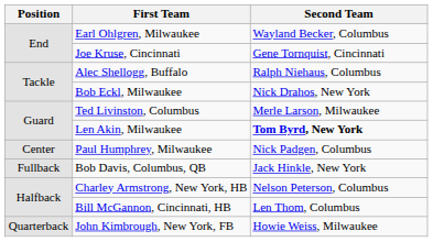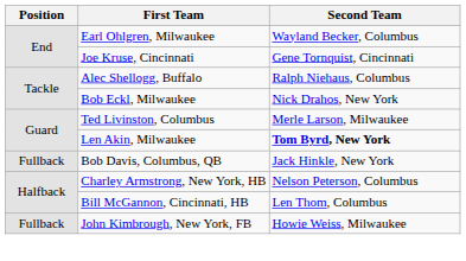 <table class="wikitable">
 <tr>
 <th width=16%>Position</th>
 <th width=42%>First Team</th>
 <th width=42%>Second Team</th>
 </tr>
 <tr>
 <td style="background:    #e3e3e3;" align="center" rowspan="2">End</td>
 <td><a href='#'>Earl Ohlgren</a>,  Milwaukee</td>
 <td><a href='#'>Wayland Becker</a>, Columbus</td>
 </tr>
 <tr>
 <td><a href='#'>Joe Kruse</a>,  Cincinnati</td>
 <td><a href='#'>Gene Tornquist</a>, Cincinnati</td>
 </tr>
 <tr>
 <td style="background:    #e3e3e3;" align="center"   rowspan="2">Tackle</td>
 <td><a href='#'>Alec Shellogg</a>,  Buffalo</td>
 <td><a href='#'>Ralph Niehaus</a>, Columbus</td>
 </tr>
 <tr>
 <td><a href='#'>Bob Eckl</a>,  Milwaukee</td>
 <td><a href='#'>Nick Drahos</a>, New York</td>
 </tr>
 <tr>
 <td style="background:   #e3e3e3;"  align="center"   rowspan="2">Guard</td>
 <td><a href='#'>Ted Livinston</a>,  Columbus</td>
 <td><a href='#'>Merle Larson</a>, Milwaukee</td>
 </tr>
 <tr>
 <td><a href='#'>Len Akin</a>,  Milwaukee</td>
 <td><strong><a href='#'>Tom Byrd</a>, New York</strong></td>
 </tr>
 <tr>
-<td style="background:    #e3e3e3;" align="center">Center</td>
-<td><a href='#'>Paul Humphrey</a>,  Milwaukee</td>
-<td><a href='#'>Nick Padgen</a>, Columbus</td>
-</tr>
-<tr>
 <td style="background:    #e3e3e3;"  align="center">Fullback</td>
 <td>Bob Davis,  Columbus, QB</td>
 <td><a href='#'>Jack Hinkle</a>, New York</td>
 </tr>
 <tr>
 <td style="background:    #e3e3e3;"  align="center"     rowspan="2">Halfback</td>
 <td><a href='#'>Charley Armstrong</a>,  New York, HB</td>
 <td><a href='#'>Nelson Peterson</a>, Columbus</td>
 </tr>
 <tr>
 <td><a href='#'>Bill McGannon</a>,  Cincinnati,  HB</td>
 <td><a href='#'>Len Thom</a>, Columbus</td>
 </tr>
 <tr>
-<td style="background:    #e3e3e3;" align="center">Quarterback</td>
+<td style="background:    #e3e3e3;"  align="center">Fullback</td>
 <td><a href='#'>John Kimbrough</a>,  New York, FB</td>
 <td><a href='#'>Howie Weiss</a>, Milwaukee</td>
 </tr>
 </table>
